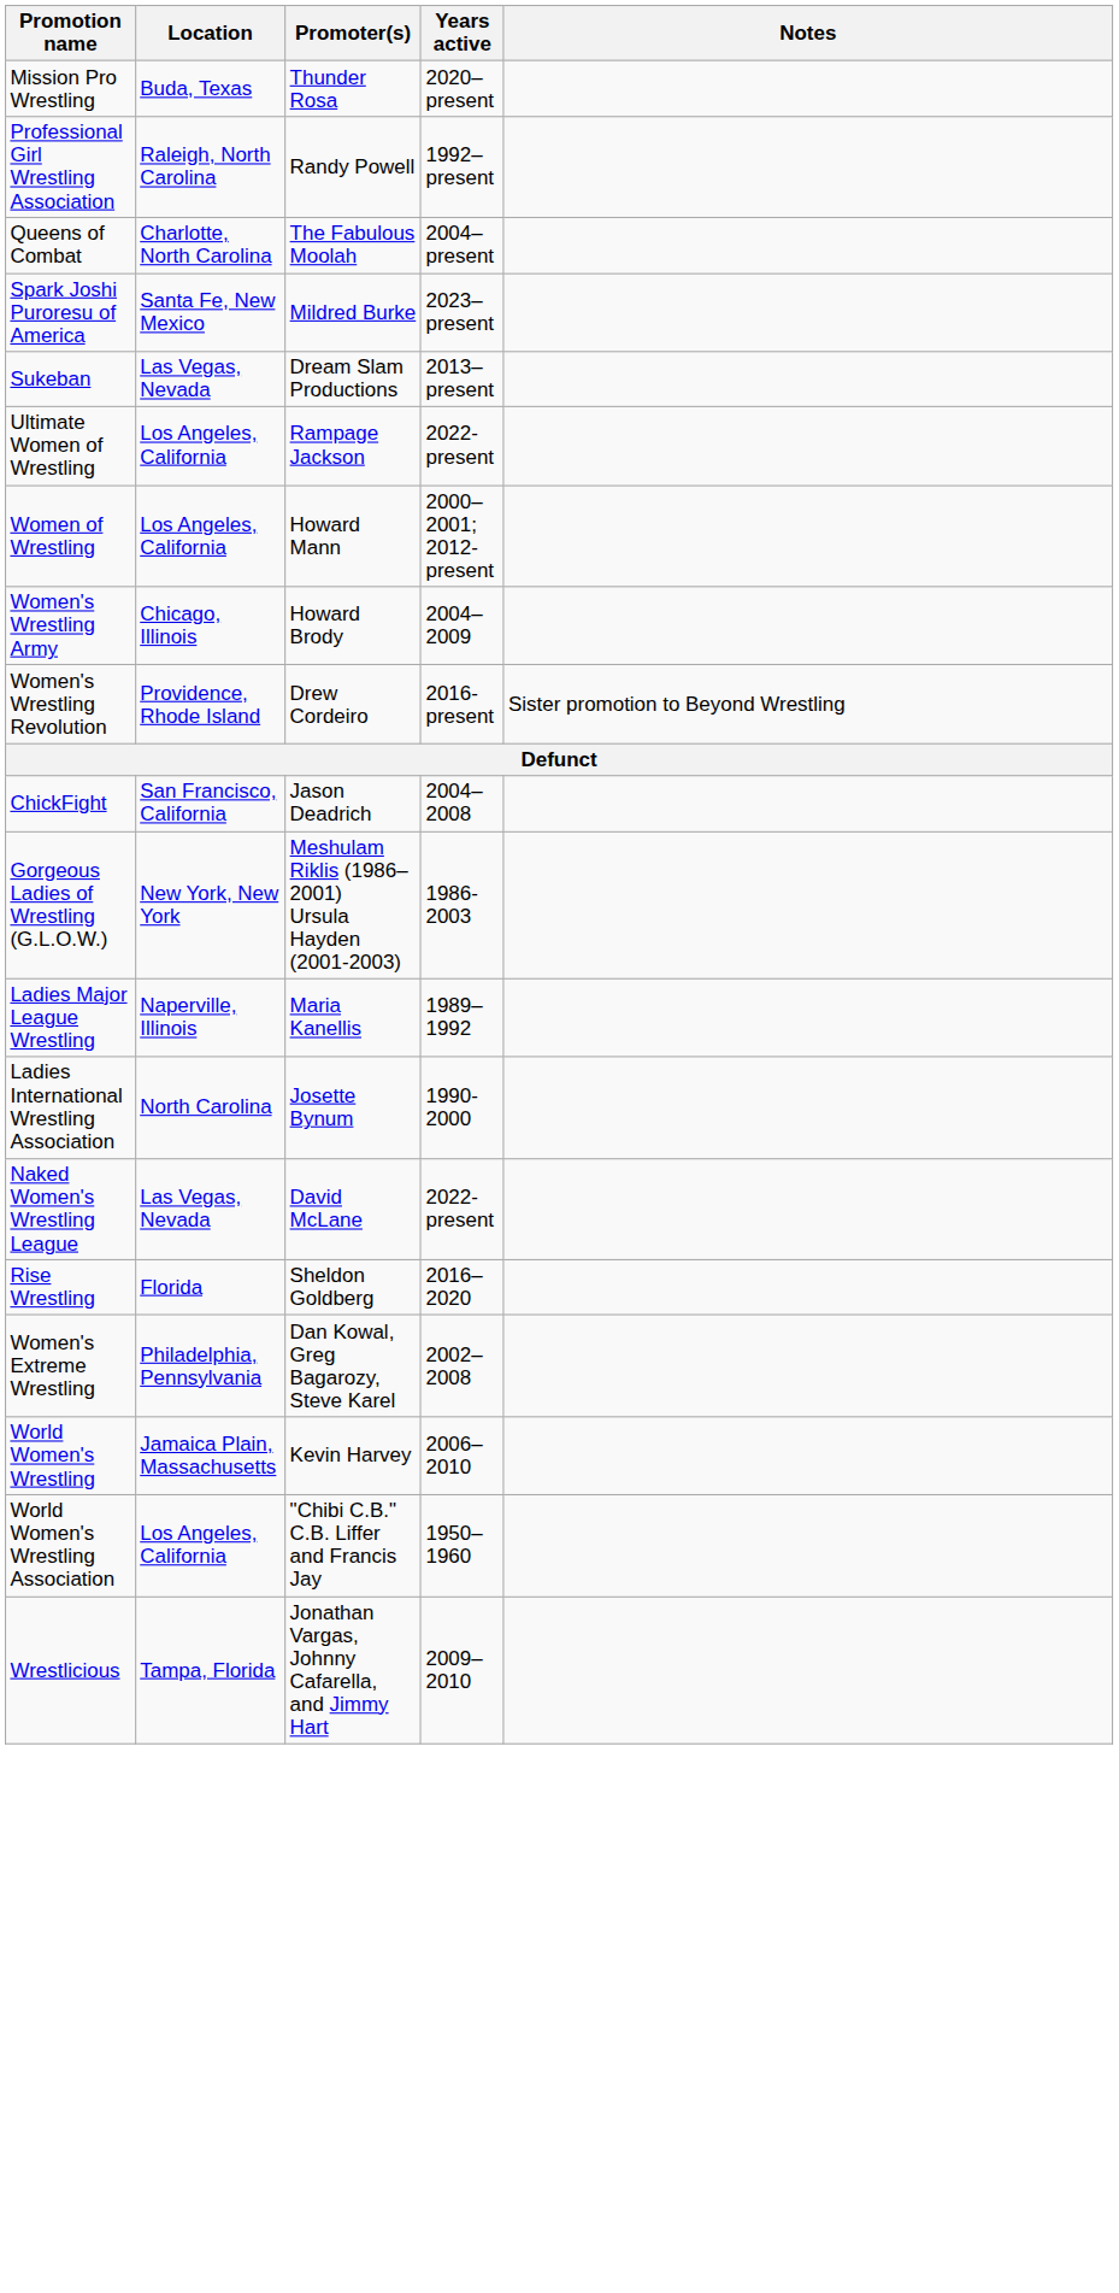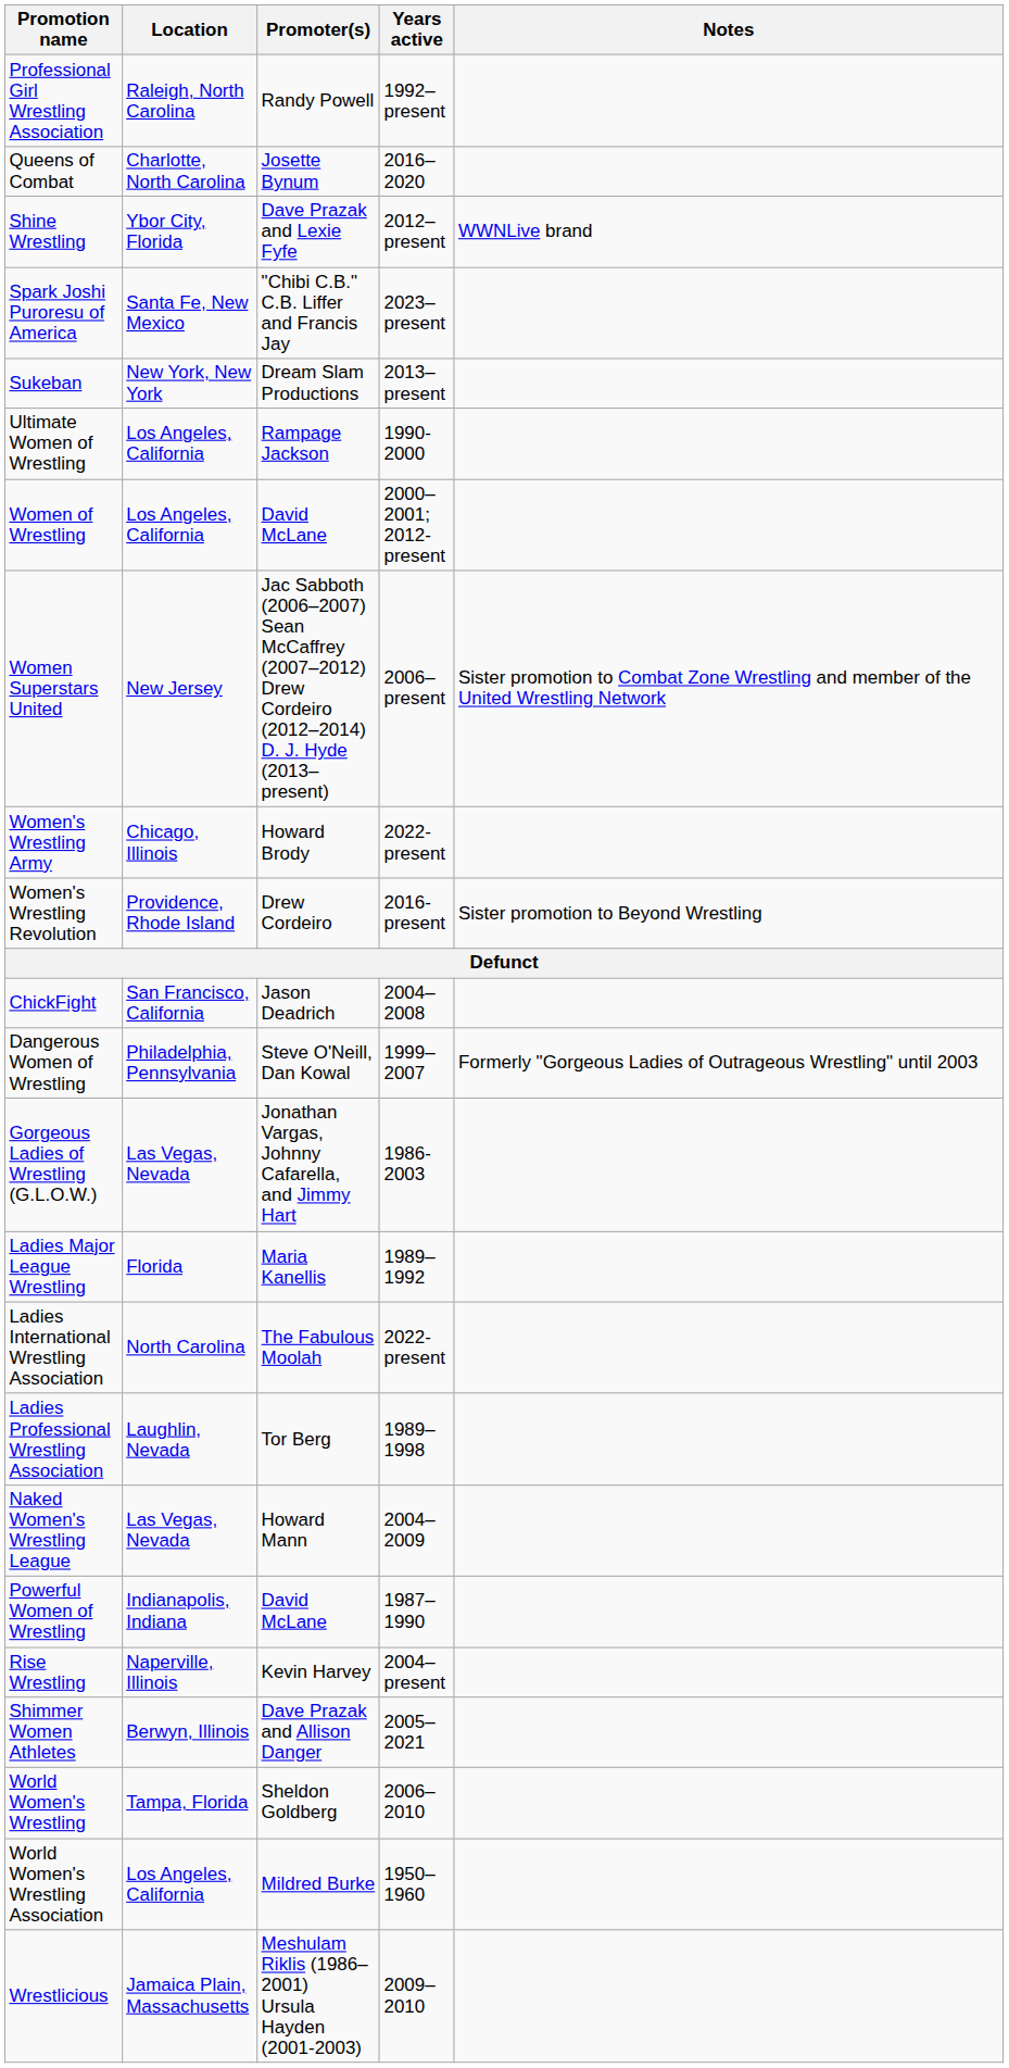 <table class="wikitable sortable" style="text-align: left;">
 <tr>
 <th Female in ring entertainment>Promotion name</th>
 <th Pasadena Maryland>Location</th>
 <th Kevin Chesney, James Ellsworth, Sondra Morris>Promoter(s)</th>
 <th 2017–present>Years active</th>
 <th width="55%">Notes</th>
-</tr>
-<tr>
-<td>Mission Pro Wrestling</td>
-<td><a href='#'>Buda, Texas</a></td>
-<td><a href='#'>Thunder Rosa</a></td>
-<td>2020–present</td>
-<td></td>
 </tr>
 <tr>
 <td><a href='#'>Professional Girl Wrestling Association</a></td>
 <td><a href='#'>Raleigh, North Carolina</a></td>
 <td>Randy Powell</td>
 <td>1992–present</td>
 <td></td>
 </tr>
 <tr>
 <td>Queens of Combat</td>
 <td><a href='#'>Charlotte, North Carolina</a></td>
-<td><a href='#'>The Fabulous Moolah</a></td>
-<td>2004–present</td>
+<td><a href='#'>Josette Bynum</a></td>
+<td>2016–2020</td>
 <td></td>
+</tr>
+<tr>
+<td><a href='#'>Shine Wrestling</a></td>
+<td><a href='#'>Ybor City, Florida</a></td>
+<td><a href='#'>Dave Prazak</a> and <a href='#'>Lexie Fyfe</a></td>
+<td>2012–present</td>
+<td><a href='#'>WWNLive</a> brand</td>
 </tr>
 <tr>
 <td><a href='#'>Spark Joshi Puroresu of America</a></td>
 <td><a href='#'>Santa Fe, New Mexico</a></td>
-<td><a href='#'>Mildred Burke</a></td>
+<td>"Chibi C.B." C.B. Liffer<br>and Francis Jay</td>
 <td>2023–present</td>
 <td></td>
 </tr>
 <tr>
 <td><a href='#'>Sukeban</a></td>
-<td><a href='#'>Las Vegas, Nevada</a></td>
+<td><a href='#'>New York, New York</a></td>
 <td>Dream Slam Productions</td>
 <td>2013–present</td>
 <td></td>
 </tr>
 <tr>
 <td>Ultimate Women of Wrestling</td>
 <td><a href='#'>Los Angeles, California</a></td>
 <td><a href='#'>Rampage Jackson</a></td>
-<td>2022-present</td>
+<td>1990-2000</td>
 </tr>
 <tr>
 <td><a href='#'>Women of Wrestling</a></td>
 <td><a href='#'>Los Angeles, California</a></td>
-<td>Howard Mann</td>
+<td><a href='#'>David McLane</a></td>
 <td>2000–2001; 2012-present</td>
 <td></td>
+</tr>
+<tr>
+<td><a href='#'>Women Superstars United</a></td>
+<td><a href='#'>New Jersey</a></td>
+<td>Jac Sabboth (2006–2007)<br>Sean McCaffrey (2007–2012)<br>Drew Cordeiro (2012–2014)<br><a href='#'>D. J. Hyde</a> (2013–present)</td>
+<td>2006–present</td>
+<td>Sister promotion to <a href='#'>Combat Zone Wrestling</a> and member of the <a href='#'>United Wrestling Network</a></td>
 </tr>
 <tr>
 <td><a href='#'>Women's Wrestling Army</a></td>
 <td><a href='#'>Chicago, Illinois</a></td>
 <td>Howard Brody</td>
-<td>2004–2009</td>
+<td>2022-present</td>
 <td></td>
 </tr>
 <tr>
 <td>Women's Wrestling Revolution</td>
 <td><a href='#'>Providence, Rhode Island</a></td>
 <td>Drew Cordeiro</td>
 <td>2016-present</td>
 <td>Sister promotion to Beyond Wrestling</td>
 </tr>
 <tr>
 <th colspan="5">Defunct</th>
 </tr>
 <tr>
 <td><a href='#'>ChickFight</a></td>
 <td><a href='#'>San Francisco, California</a></td>
 <td>Jason Deadrich</td>
 <td>2004–2008</td>
 <td></td>
 </tr>
 <tr>
+<td>Dangerous Women of Wrestling</td>
+<td><a href='#'>Philadelphia, Pennsylvania</a></td>
+<td>Steve O'Neill, Dan Kowal</td>
+<td>1999–2007</td>
+<td>Formerly "Gorgeous Ladies of Outrageous Wrestling" until 2003</td>
+</tr>
+<tr>
 <td><a href='#'>Gorgeous Ladies of Wrestling</a> (G.L.O.W.)</td>
-<td><a href='#'>New York, New York</a></td>
-<td><a href='#'>Meshulam Riklis</a> (1986–2001)<br>Ursula Hayden (2001-2003)</td>
+<td><a href='#'>Las Vegas, Nevada</a></td>
+<td>Jonathan Vargas, Johnny Cafarella, and <a href='#'>Jimmy Hart</a></td>
 <td>1986-2003</td>
 <td></td>
 </tr>
 <tr>
 <td><a href='#'>Ladies Major League Wrestling</a></td>
-<td><a href='#'>Naperville, Illinois</a></td>
+<td><a href='#'>Florida</a></td>
 <td><a href='#'>Maria Kanellis</a></td>
 <td>1989–1992</td>
 <td></td>
 </tr>
 <tr>
 <td>Ladies International Wrestling Association</td>
 <td><a href='#'>North Carolina</a></td>
-<td><a href='#'>Josette Bynum</a></td>
-<td>1990-2000</td>
+<td><a href='#'>The Fabulous Moolah</a></td>
+<td>2022-present</td>
+<td></td>
+</tr>
+<tr>
+<td><a href='#'>Ladies Professional Wrestling Association</a></td>
+<td><a href='#'>Laughlin, Nevada</a></td>
+<td>Tor Berg</td>
+<td>1989–1998</td>
 <td></td>
 </tr>
 <tr>
 <td><a href='#'>Naked Women's Wrestling League</a></td>
 <td><a href='#'>Las Vegas, Nevada</a></td>
+<td>Howard Mann</td>
+<td>2004–2009</td>
+<td></td>
+</tr>
+<tr>
+<td><a href='#'>Powerful Women of Wrestling</a></td>
+<td><a href='#'>Indianapolis, Indiana</a></td>
 <td><a href='#'>David McLane</a></td>
-<td>2022-present</td>
+<td>1987–1990</td>
 <td></td>
 </tr>
 <tr>
 <td><a href='#'>Rise Wrestling</a></td>
-<td><a href='#'>Florida</a></td>
-<td>Sheldon Goldberg</td>
-<td>2016–2020</td>
+<td><a href='#'>Naperville, Illinois</a></td>
+<td>Kevin Harvey</td>
+<td>2004–present</td>
 <td></td>
 </tr>
 <tr>
-<td>Women's Extreme Wrestling</td>
-<td><a href='#'>Philadelphia, Pennsylvania</a></td>
-<td>Dan Kowal, Greg Bagarozy, Steve Karel</td>
-<td>2002–2008</td>
+<td><a href='#'>Shimmer Women Athletes</a></td>
+<td><a href='#'>Berwyn, Illinois</a></td>
+<td><a href='#'>Dave Prazak</a> and <a href='#'>Allison Danger</a></td>
+<td>2005–2021</td>
 <td></td>
 </tr>
 <tr>
 <td><a href='#'>World Women's Wrestling</a></td>
-<td><a href='#'>Jamaica Plain, Massachusetts</a></td>
-<td>Kevin Harvey</td>
+<td><a href='#'>Tampa, Florida</a></td>
+<td>Sheldon Goldberg</td>
 <td>2006–2010</td>
 <td></td>
 </tr>
 <tr>
 <td>World Women's Wrestling Association</td>
 <td><a href='#'>Los Angeles, California</a></td>
-<td>"Chibi C.B." C.B. Liffer<br>and Francis Jay</td>
+<td><a href='#'>Mildred Burke</a></td>
 <td>1950–1960</td>
 <td></td>
 </tr>
 <tr>
 <td><a href='#'>Wrestlicious</a></td>
-<td><a href='#'>Tampa, Florida</a></td>
-<td>Jonathan Vargas, Johnny Cafarella, and <a href='#'>Jimmy Hart</a></td>
+<td><a href='#'>Jamaica Plain, Massachusetts</a></td>
+<td><a href='#'>Meshulam Riklis</a> (1986–2001)<br>Ursula Hayden (2001-2003)</td>
 <td>2009–2010</td>
 <td></td>
 </tr>
 </table>
